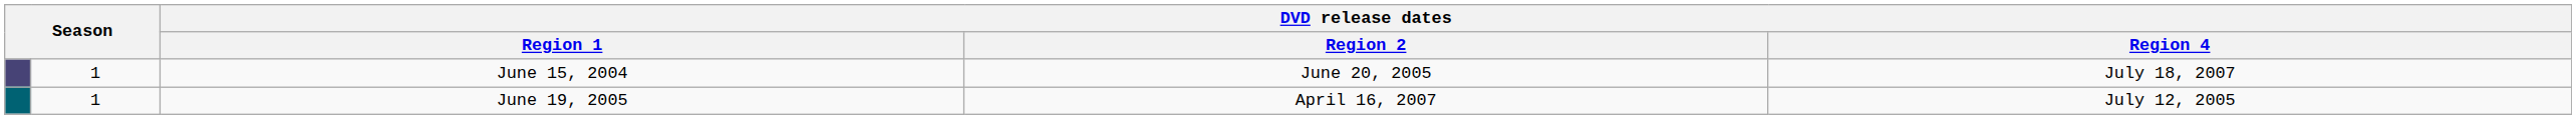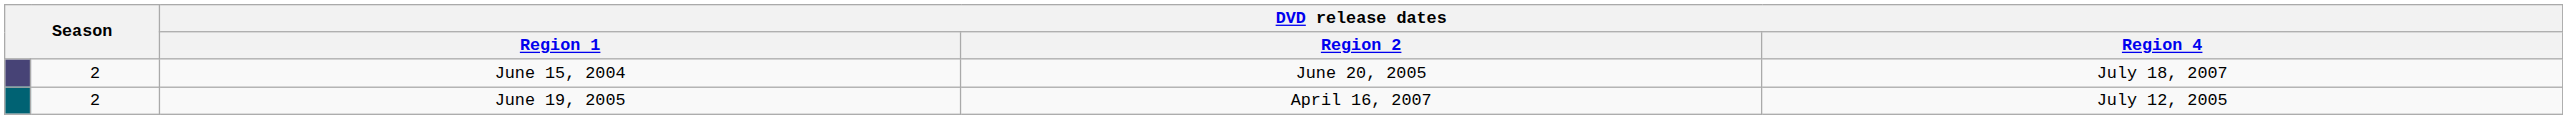 <table class="wikitable" style="text-align: center; width:100%">
 <tr>
 <th style="padding: 0 8px; width:6%" colspan="2" rowspan="2">Season</th>
 <th colspan="3"><a href='#'>DVD</a> release dates</th>
 </tr>
 <tr>
 <th style="width:31%"><a href='#'>Region 1</a></th>
 <th style="width:31%"><a href='#'>Region 2</a></th>
 <th style="width:31%"><a href='#'>Region 4</a></th>
 </tr>
 <tr>
 <td style="background:#474376;width:1%"></td>
-<td>1</td>
+<td>2</td>
 <td>June 15, 2004</td>
 <td>June 20, 2005</td>
 <td>July 18, 2007</td>
 </tr>
 <tr>
 <td style="background:#006273;"></td>
-<td>1</td>
+<td>2</td>
 <td>June 19, 2005</td>
 <td>April 16, 2007</td>
 <td>July 12, 2005</td>
 </tr>
 </table>
